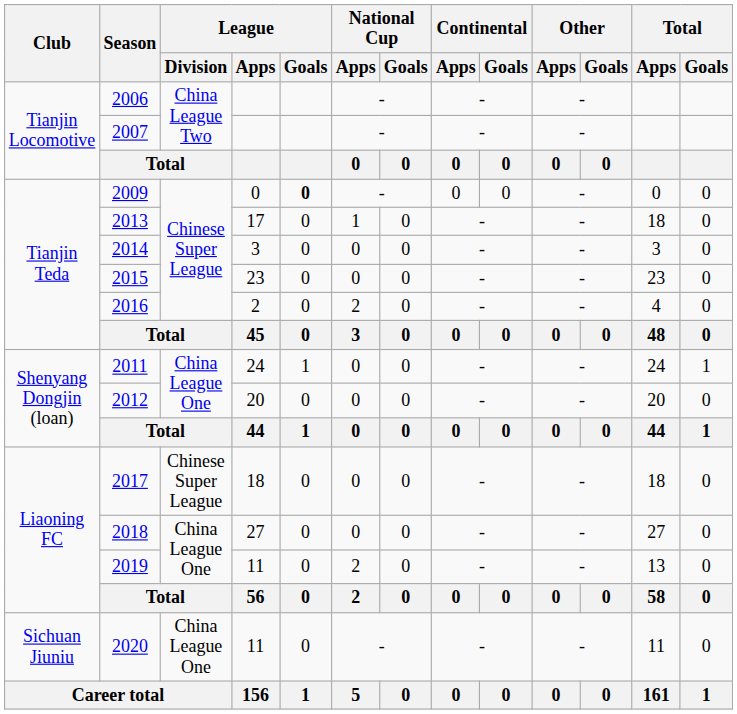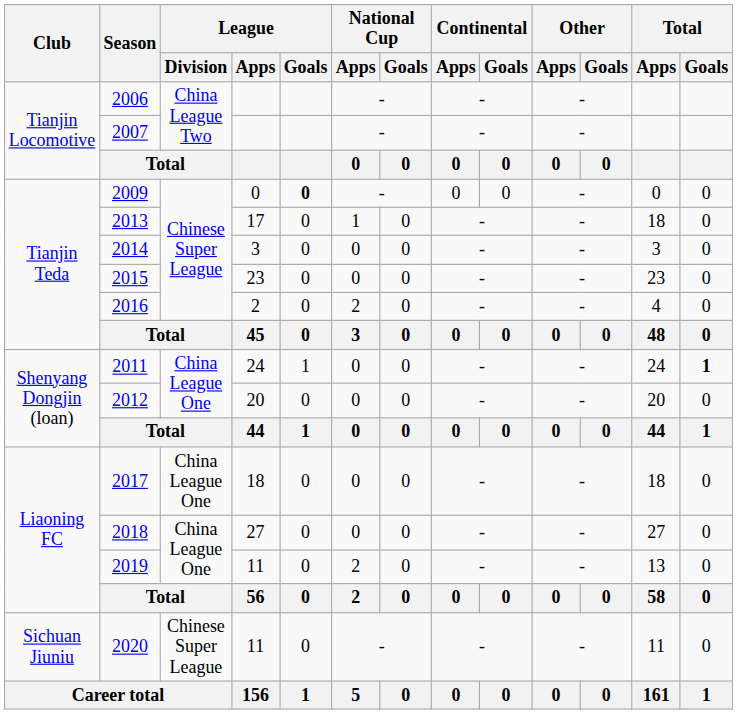 <table class="wikitable" style="text-align: center">
 <tr>
 <th rowspan="2">Club</th>
 <th rowspan="2">Season</th>
 <th colspan="3">League</th>
 <th colspan="2">National Cup</th>
 <th colspan="2">Continental</th>
 <th colspan="2">Other</th>
 <th colspan="2">Total</th>
 </tr>
 <tr>
 <th>Division</th>
 <th>Apps</th>
 <th>Goals</th>
 <th>Apps</th>
 <th>Goals</th>
 <th>Apps</th>
 <th>Goals</th>
 <th>Apps</th>
 <th>Goals</th>
 <th>Apps</th>
 <th>Goals</th>
 </tr>
 <tr>
 <td rowspan=3><a href='#'>Tianjin Locomotive</a></td>
 <td><a href='#'>2006</a></td>
 <td rowspan="2"><a href='#'>China League Two</a></td>
 <td></td>
 <td></td>
 <td colspan="2">-</td>
 <td colspan="2">-</td>
 <td colspan="2">-</td>
 <td></td>
 <td></td>
 </tr>
 <tr>
 <td><a href='#'>2007</a></td>
 <td></td>
 <td></td>
 <td colspan="2">-</td>
 <td colspan="2">-</td>
 <td colspan="2">-</td>
 <td></td>
 <td></td>
 </tr>
 <tr>
 <th colspan="2"><strong>Total</strong></th>
 <th></th>
 <th></th>
 <th>0</th>
 <th>0</th>
 <th>0</th>
 <th>0</th>
 <th>0</th>
 <th>0</th>
 <th></th>
 <th></th>
 </tr>
 <tr>
 <td rowspan=6><a href='#'>Tianjin Teda</a></td>
 <td><a href='#'>2009</a></td>
 <td rowspan="5"><a href='#'>Chinese Super League</a></td>
 <td>0</td>
 <td><strong>0</strong></td>
 <td colspan="2">-</td>
 <td>0</td>
 <td>0</td>
 <td colspan="2">-</td>
 <td>0</td>
 <td>0</td>
 </tr>
 <tr>
 <td><a href='#'>2013</a></td>
 <td>17</td>
 <td>0</td>
 <td>1</td>
 <td>0</td>
 <td colspan="2">-</td>
 <td colspan="2">-</td>
 <td>18</td>
 <td>0</td>
 </tr>
 <tr>
 <td><a href='#'>2014</a></td>
 <td>3</td>
 <td>0</td>
 <td>0</td>
 <td>0</td>
 <td colspan="2">-</td>
 <td colspan="2">-</td>
 <td>3</td>
 <td>0</td>
 </tr>
 <tr>
 <td><a href='#'>2015</a></td>
 <td>23</td>
 <td>0</td>
 <td>0</td>
 <td>0</td>
 <td colspan="2">-</td>
 <td colspan="2">-</td>
 <td>23</td>
 <td>0</td>
 </tr>
 <tr>
 <td><a href='#'>2016</a></td>
 <td>2</td>
 <td>0</td>
 <td>2</td>
 <td>0</td>
 <td colspan="2">-</td>
 <td colspan="2">-</td>
 <td>4</td>
 <td>0</td>
 </tr>
 <tr>
 <th colspan="2"><strong>Total</strong></th>
 <th>45</th>
 <th>0</th>
 <th>3</th>
 <th>0</th>
 <th>0</th>
 <th>0</th>
 <th>0</th>
 <th>0</th>
 <th>48</th>
 <th>0</th>
 </tr>
 <tr>
 <td rowspan=3><a href='#'>Shenyang Dongjin</a> (loan)</td>
 <td><a href='#'>2011</a></td>
 <td rowspan="2"><a href='#'>China League One</a></td>
 <td>24</td>
 <td>1</td>
 <td>0</td>
 <td>0</td>
 <td colspan="2">-</td>
 <td colspan="2">-</td>
 <td>24</td>
-<td>1</td>
+<td><strong>1</strong></td>
 </tr>
 <tr>
 <td><a href='#'>2012</a></td>
 <td>20</td>
 <td>0</td>
 <td>0</td>
 <td>0</td>
 <td colspan="2">-</td>
 <td colspan="2">-</td>
 <td>20</td>
 <td>0</td>
 </tr>
 <tr>
 <th colspan="2"><strong>Total</strong></th>
 <th>44</th>
 <th>1</th>
 <th>0</th>
 <th>0</th>
 <th>0</th>
 <th>0</th>
 <th>0</th>
 <th>0</th>
 <th>44</th>
 <th>1</th>
 </tr>
 <tr>
 <td rowspan=4><a href='#'>Liaoning FC</a></td>
 <td><a href='#'>2017</a></td>
-<td>Chinese Super League</td>
+<td>China League One</td>
 <td>18</td>
 <td>0</td>
 <td>0</td>
 <td>0</td>
 <td colspan="2">-</td>
 <td colspan="2">-</td>
 <td>18</td>
 <td>0</td>
 </tr>
 <tr>
 <td><a href='#'>2018</a></td>
 <td rowspan="2">China League One</td>
 <td>27</td>
 <td>0</td>
 <td>0</td>
 <td>0</td>
 <td colspan="2">-</td>
 <td colspan="2">-</td>
 <td>27</td>
 <td>0</td>
 </tr>
 <tr>
 <td><a href='#'>2019</a></td>
 <td>11</td>
 <td>0</td>
 <td>2</td>
 <td>0</td>
 <td colspan="2">-</td>
 <td colspan="2">-</td>
 <td>13</td>
 <td>0</td>
 </tr>
 <tr>
 <th colspan="2"><strong>Total</strong></th>
 <th>56</th>
 <th>0</th>
 <th>2</th>
 <th>0</th>
 <th>0</th>
 <th>0</th>
 <th>0</th>
 <th>0</th>
 <th>58</th>
 <th>0</th>
 </tr>
 <tr>
 <td><a href='#'>Sichuan Jiuniu</a></td>
 <td><a href='#'>2020</a></td>
-<td>China League One</td>
+<td>Chinese Super League</td>
 <td>11</td>
 <td>0</td>
 <td colspan="2">-</td>
 <td colspan="2">-</td>
 <td colspan="2">-</td>
 <td>11</td>
 <td>0</td>
 </tr>
 <tr>
 <th colspan=3>Career total</th>
 <th>156</th>
 <th>1</th>
 <th>5</th>
 <th>0</th>
 <th>0</th>
 <th>0</th>
 <th>0</th>
 <th>0</th>
 <th>161</th>
 <th>1</th>
 </tr>
 </table>
